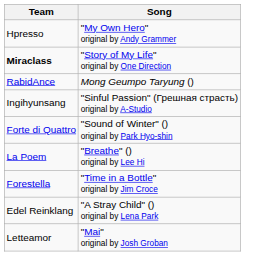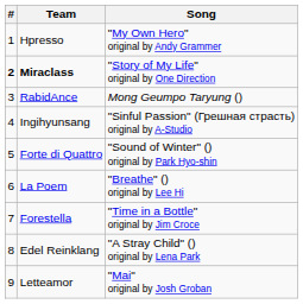 <table class="wikitable">
 <tr>
+<th style="text-align:center;">#</th>
 <th style="text-align:center;">Team</th>
 <th style="text-align:center;">Song</th>
 </tr>
 <tr>
+<td>1</td>
 <td>Hpresso</td>
 <td>"<a href='#'>My Own Hero</a>" <br> <small>original by <a href='#'>Andy Grammer</a></small></td>
 </tr>
 <tr>
+<td><strong>2</strong></td>
 <td><strong>Miraclass</strong></td>
 <td>"<a href='#'>Story of My Life</a>" <br> <small>original by <a href='#'>One Direction</a></small></td>
 </tr>
 <tr>
+<td>3</td>
 <td><a href='#'>RabidAnce</a></td>
 <td><em>Mong Geumpo Taryung</em> ()</td>
 </tr>
 <tr>
+<td>4</td>
 <td>Ingihyunsang</td>
 <td>"Sinful Passion" (Грешная страсть) <br> <small>original by <a href='#'>A-Studio</a></small></td>
 </tr>
 <tr>
+<td>5</td>
 <td><a href='#'>Forte di Quattro</a></td>
 <td>"Sound of Winter" () <br> <small>original by <a href='#'>Park Hyo-shin</a></small></td>
 </tr>
 <tr>
+<td>6</td>
 <td><a href='#'>La Poem</a></td>
 <td>"<a href='#'>Breathe</a>" () <br> <small>original by <a href='#'>Lee Hi</a></small></td>
 </tr>
 <tr>
+<td>7</td>
 <td><a href='#'>Forestella</a></td>
 <td>"<a href='#'>Time in a Bottle</a>" <br> <small>original by <a href='#'>Jim Croce</a></small></td>
 </tr>
 <tr>
+<td>8</td>
 <td>Edel Reinklang</td>
 <td>"A Stray Child" () <br> <small>original by <a href='#'>Lena Park</a></small></td>
 </tr>
 <tr>
+<td>9</td>
 <td>Letteamor</td>
 <td>"<a href='#'>Mai</a>" <br> <small>original by <a href='#'>Josh Groban</a></small></td>
 </tr>
 </table>
